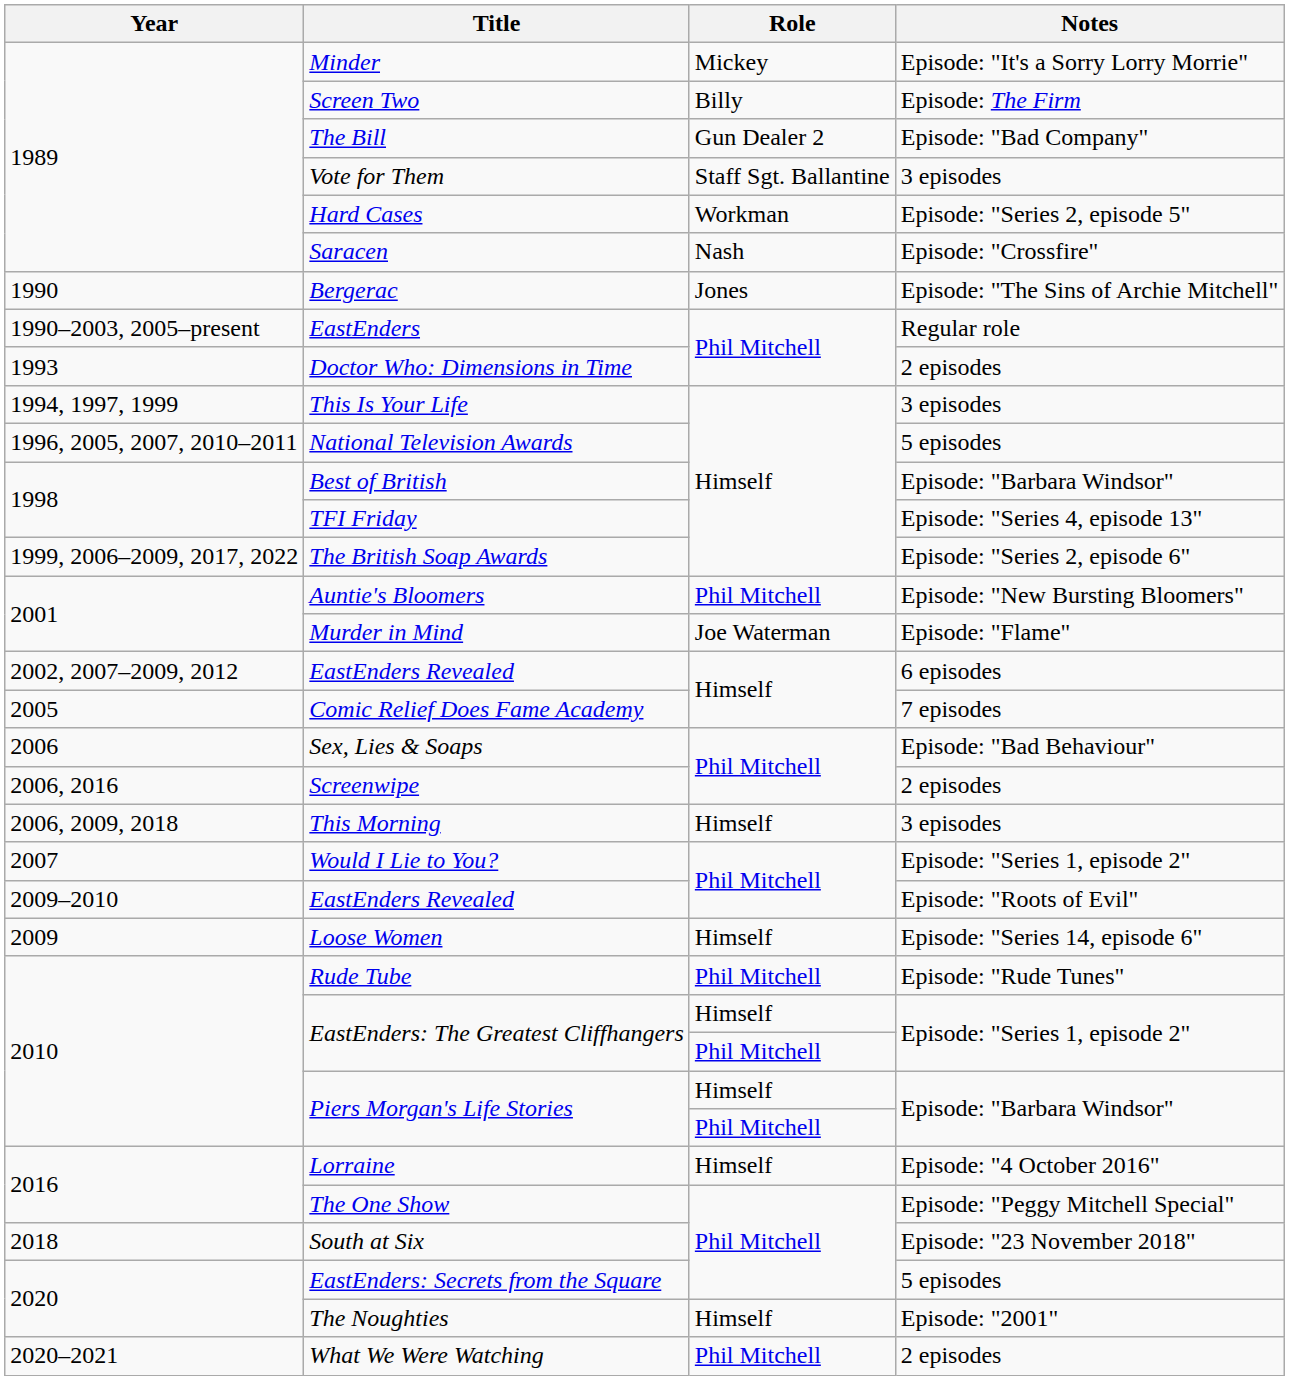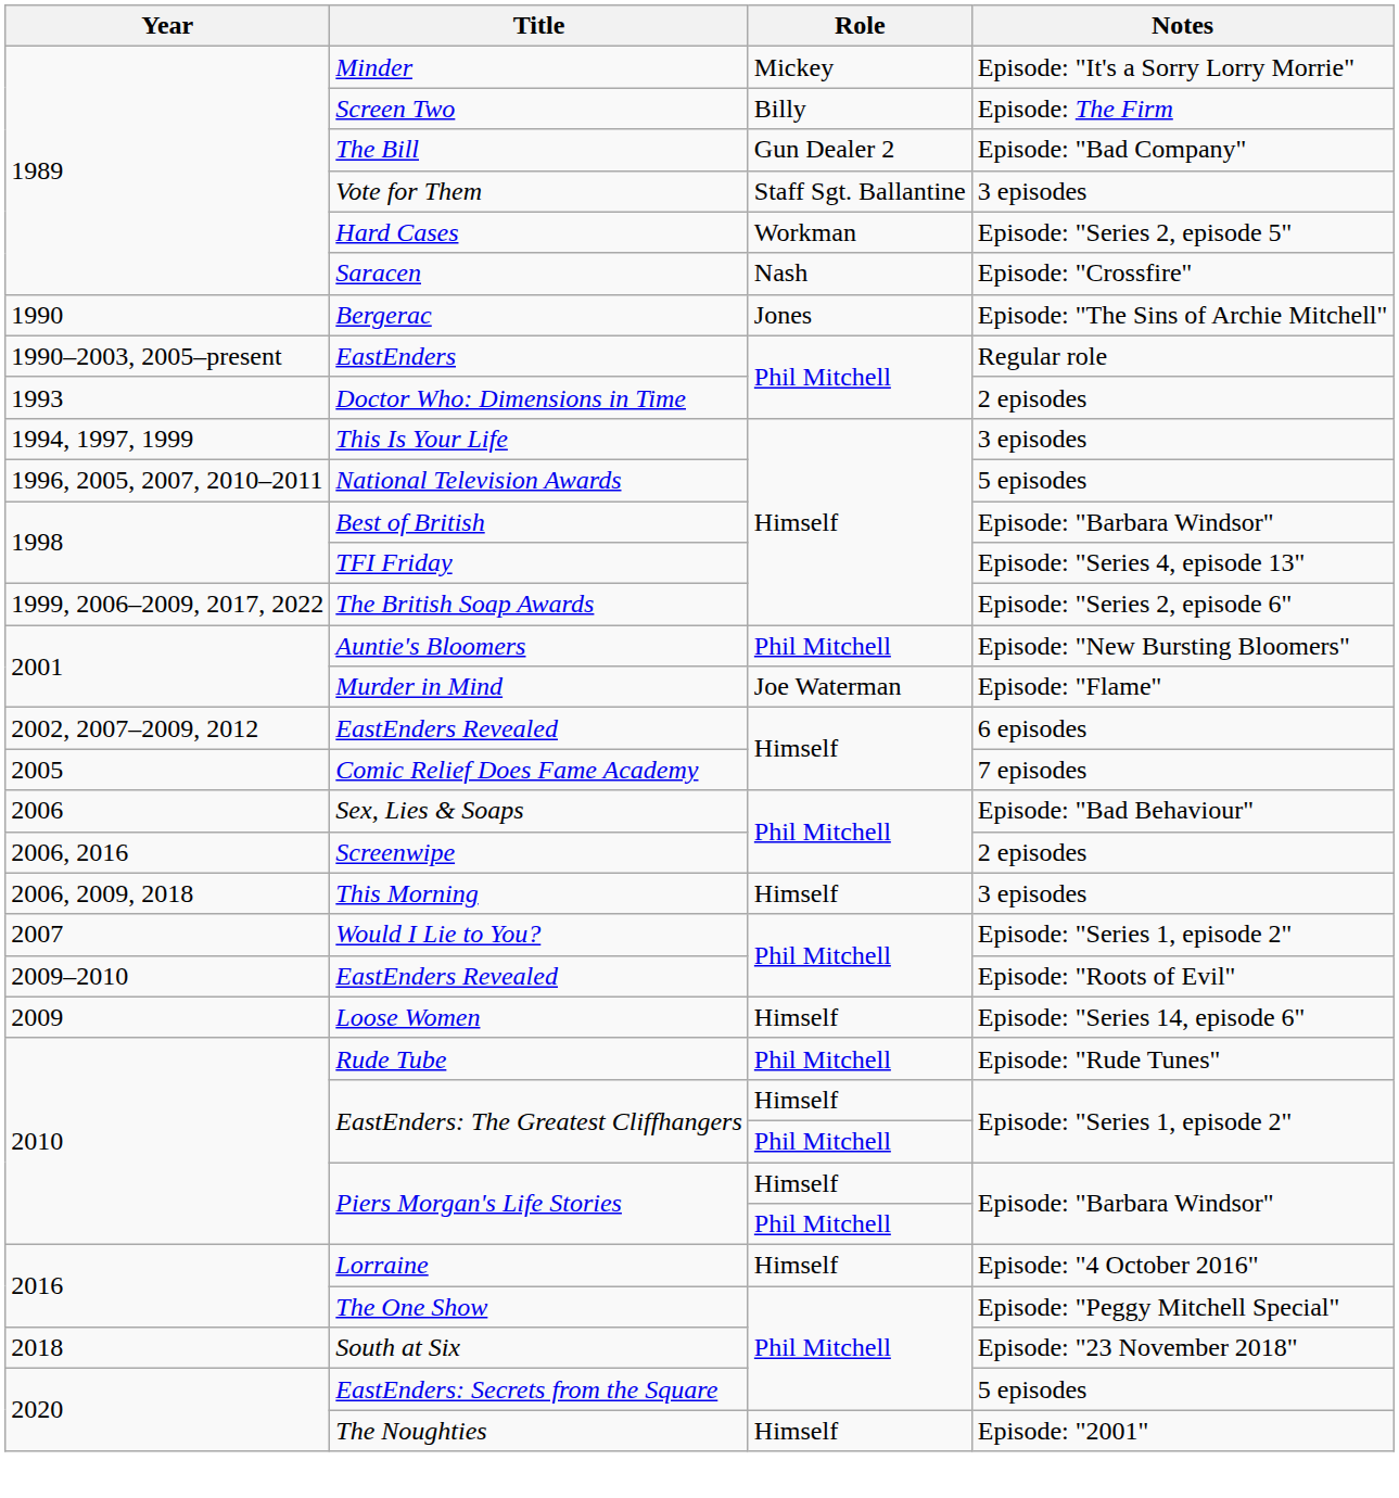 <table class="wikitable sortable">
 <tr>
 <th>Year</th>
 <th>Title</th>
 <th>Role</th>
 <th>Notes</th>
 </tr>
 <tr>
 <td rowspan="6">1989</td>
 <td><a href='#'><em>Minder</em></a></td>
 <td>Mickey</td>
 <td>Episode: "It's a Sorry Lorry Morrie"</td>
 </tr>
 <tr>
 <td><em><a href='#'>Screen Two</a></em></td>
 <td>Billy</td>
 <td>Episode: <em><a href='#'>The Firm</a></em></td>
 </tr>
 <tr>
 <td><em><a href='#'>The Bill</a></em></td>
 <td>Gun Dealer 2</td>
 <td>Episode: "Bad Company"</td>
 </tr>
 <tr>
 <td><em>Vote for Them</em></td>
 <td>Staff Sgt. Ballantine</td>
 <td>3 episodes</td>
 </tr>
 <tr>
 <td><a href='#'><em>Hard Cases</em></a></td>
 <td>Workman</td>
 <td>Episode: "Series 2, episode 5"</td>
 </tr>
 <tr>
 <td><a href='#'><em>Saracen</em></a></td>
 <td>Nash</td>
 <td>Episode: "Crossfire"</td>
 </tr>
 <tr>
 <td>1990</td>
 <td><a href='#'><em>Bergerac</em></a></td>
 <td>Jones</td>
 <td>Episode: "The Sins of Archie Mitchell"</td>
 </tr>
 <tr>
 <td>1990–2003, 2005–present</td>
 <td><em><a href='#'>EastEnders</a></em></td>
 <td rowspan="2"><a href='#'>Phil Mitchell</a></td>
 <td>Regular role</td>
 </tr>
 <tr>
 <td>1993</td>
 <td><em><a href='#'>Doctor Who: Dimensions in Time</a></em></td>
 <td>2 episodes</td>
 </tr>
 <tr>
 <td>1994, 1997, 1999</td>
 <td><a href='#'><em>This Is Your Life</em></a></td>
 <td rowspan="5">Himself</td>
 <td>3 episodes</td>
 </tr>
 <tr>
 <td>1996, 2005, 2007, 2010–2011</td>
 <td><em><a href='#'>National Television Awards</a></em></td>
 <td>5 episodes</td>
 </tr>
 <tr>
 <td rowspan="2">1998</td>
 <td><a href='#'><em>Best of British</em></a></td>
 <td>Episode: "Barbara Windsor"</td>
 </tr>
 <tr>
 <td><em><a href='#'>TFI Friday</a></em></td>
 <td>Episode: "Series 4, episode 13"</td>
 </tr>
 <tr>
 <td>1999, 2006–2009, 2017, 2022</td>
 <td><em><a href='#'>The British Soap Awards</a></em></td>
 <td>Episode: "Series 2, episode 6"</td>
 </tr>
 <tr>
 <td rowspan="2">2001</td>
 <td><em><a href='#'>Auntie's Bloomers</a></em></td>
 <td><a href='#'>Phil Mitchell</a></td>
 <td>Episode: "New Bursting Bloomers"</td>
 </tr>
 <tr>
 <td><em><a href='#'>Murder in Mind</a></em></td>
 <td>Joe Waterman</td>
 <td>Episode: "Flame"</td>
 </tr>
 <tr>
 <td>2002, 2007–2009, 2012</td>
 <td><em><a href='#'>EastEnders Revealed</a></em></td>
 <td rowspan="2">Himself</td>
 <td>6 episodes</td>
 </tr>
 <tr>
 <td>2005</td>
 <td><em><a href='#'>Comic Relief Does Fame Academy</a></em></td>
 <td>7 episodes</td>
 </tr>
 <tr>
 <td>2006</td>
 <td><em>Sex, Lies & Soaps</em></td>
 <td rowspan="2"><a href='#'>Phil Mitchell</a></td>
 <td>Episode: "Bad Behaviour"</td>
 </tr>
 <tr>
 <td>2006, 2016</td>
 <td><em><a href='#'>Screenwipe</a></em></td>
 <td>2 episodes</td>
 </tr>
 <tr>
 <td>2006, 2009, 2018</td>
 <td><a href='#'><em>This Morning</em></a></td>
 <td>Himself</td>
 <td>3 episodes</td>
 </tr>
 <tr>
 <td>2007</td>
 <td><a href='#'><em>Would I Lie to You?</em></a></td>
 <td rowspan="2"><a href='#'>Phil Mitchell</a></td>
 <td>Episode: "Series 1, episode 2"</td>
 </tr>
 <tr>
 <td>2009–2010</td>
 <td><em><a href='#'>EastEnders Revealed</a></em></td>
 <td>Episode: "Roots of Evil"</td>
 </tr>
 <tr>
 <td>2009</td>
 <td><em><a href='#'>Loose Women</a></em></td>
 <td>Himself</td>
 <td>Episode: "Series 14, episode 6"</td>
 </tr>
 <tr>
 <td rowspan="5">2010</td>
 <td><em><a href='#'>Rude Tube</a></em></td>
 <td><a href='#'>Phil Mitchell</a></td>
 <td>Episode: "Rude Tunes"</td>
 </tr>
 <tr>
 <td rowspan="2"><em>EastEnders: The Greatest Cliffhangers</em></td>
 <td>Himself</td>
 <td rowspan="2">Episode: "Series 1, episode 2"</td>
 </tr>
 <tr>
 <td><a href='#'>Phil Mitchell</a></td>
 </tr>
 <tr>
 <td rowspan="2"><em><a href='#'>Piers Morgan's Life Stories</a></em></td>
 <td>Himself</td>
 <td rowspan="2">Episode: "Barbara Windsor"</td>
 </tr>
 <tr>
 <td><a href='#'>Phil Mitchell</a></td>
 </tr>
 <tr>
 <td rowspan="2">2016</td>
 <td><a href='#'><em>Lorraine</em></a></td>
 <td>Himself</td>
 <td>Episode: "4 October 2016"</td>
 </tr>
 <tr>
 <td><em><a href='#'>The One Show</a></em></td>
 <td rowspan="3"><a href='#'>Phil Mitchell</a></td>
 <td>Episode: "Peggy Mitchell Special"</td>
 </tr>
 <tr>
 <td>2018</td>
 <td><em>South at Six</em></td>
 <td>Episode: "23 November 2018"</td>
 </tr>
 <tr>
 <td rowspan="2">2020</td>
 <td><em><a href='#'>EastEnders: Secrets from the Square</a></em></td>
 <td>5 episodes</td>
 </tr>
 <tr>
 <td><em>The Noughties</em></td>
 <td>Himself</td>
 <td>Episode: "2001"</td>
 </tr>
-<tr>
-<td>2020–2021</td>
-<td><em>What We Were Watching</em></td>
-<td><a href='#'>Phil Mitchell</a></td>
-<td>2 episodes</td>
-</tr>
 </table>
